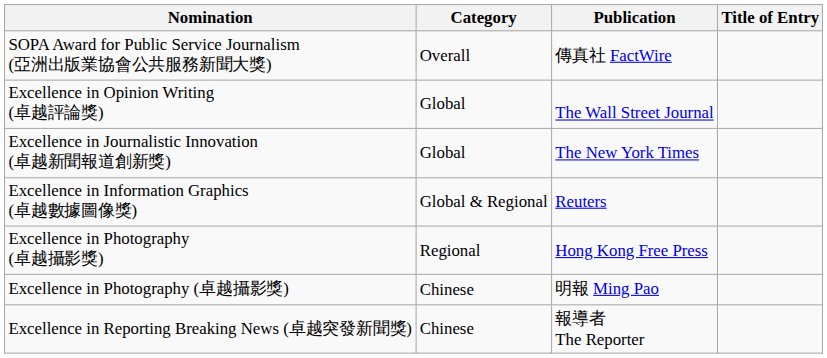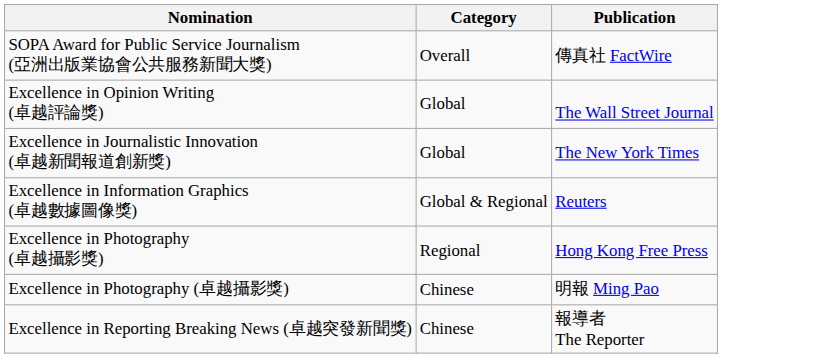 <table class="wikitable">
 <tr>
 <th>Nomination</th>
 <th>Category</th>
 <th>Publication</th>
-<th>Title of Entry</th>
 </tr>
 <tr>
 <td>SOPA Award for Public Service Journalism<br>(亞洲出版業協會公共服務新聞大獎)</td>
 <td>Overall</td>
 <td>傳真社 <a href='#'>FactWire</a></td>
-<td></td>
 </tr>
 <tr>
 <td>Excellence in Opinion Writing<br>(卓越評論獎)</td>
 <td>Global</td>
 <td><br><a href='#'>The Wall Street Journal</a></td>
-<td></td>
 </tr>
 <tr>
 <td>Excellence in Journalistic Innovation<br>(卓越新聞報道創新獎)</td>
 <td>Global</td>
 <td><a href='#'>The New York Times</a></td>
-<td></td>
 </tr>
 <tr>
 <td>Excellence in Information Graphics<br>(卓越數據圖像獎)</td>
 <td>Global & Regional</td>
 <td><a href='#'>Reuters</a></td>
-<td></td>
 </tr>
 <tr>
 <td>Excellence in Photography<br>(卓越攝影獎)</td>
 <td>Regional</td>
 <td><a href='#'>Hong Kong Free Press</a></td>
-<td></td>
 </tr>
 <tr>
 <td>Excellence in Photography (卓越攝影獎)</td>
 <td>Chinese</td>
 <td>明報 <a href='#'>Ming Pao</a></td>
-<td></td>
 </tr>
 <tr>
 <td>Excellence in Reporting Breaking News (卓越突發新聞獎)</td>
 <td>Chinese</td>
 <td>報導者<br>The Reporter</td>
-<td></td>
 </tr>
 </table>
